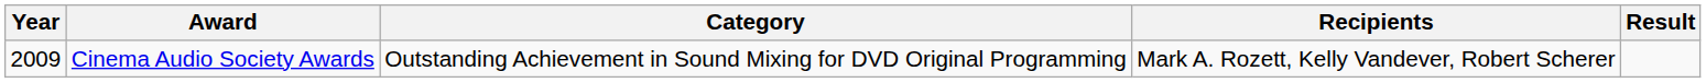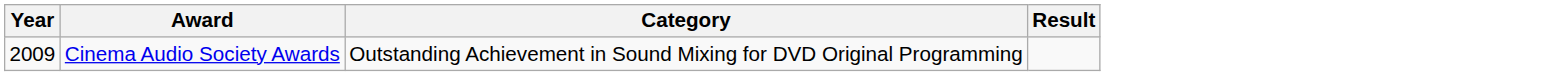 <table class="wikitable">
 <tr>
 <th>Year</th>
 <th>Award</th>
 <th>Category</th>
-<th>Recipients</th>
 <th>Result</th>
 </tr>
 <tr>
 <td>2009</td>
 <td><a href='#'>Cinema Audio Society Awards</a></td>
 <td>Outstanding Achievement in Sound Mixing for DVD Original Programming</td>
-<td>Mark A. Rozett, Kelly Vandever, Robert Scherer</td>
 <td></td>
 </tr>
 </table>
